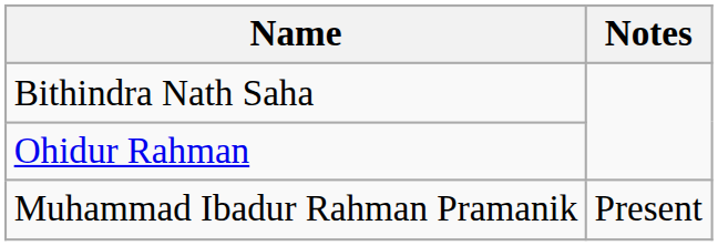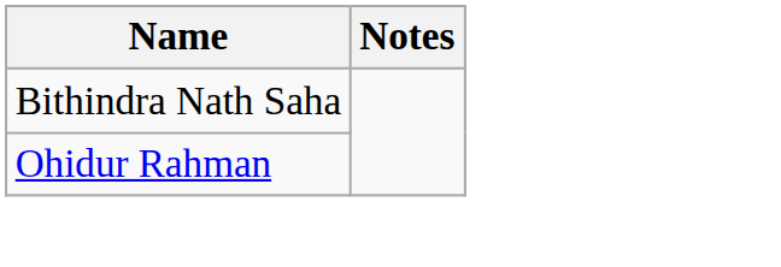 <table class="wikitable">
 <tr>
 <th>Name</th>
 <th>Notes</th>
 </tr>
 <tr>
 <td>Bithindra Nath Saha</td>
 </tr>
 <tr>
 <td><a href='#'>Ohidur Rahman</a></td>
 </tr>
-<tr>
-<td>Muhammad Ibadur Rahman Pramanik</td>
-<td>Present</td>
-</tr>
 </table>
